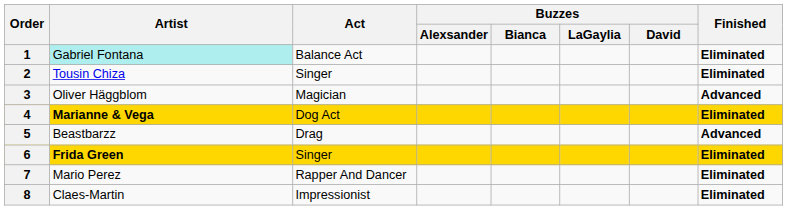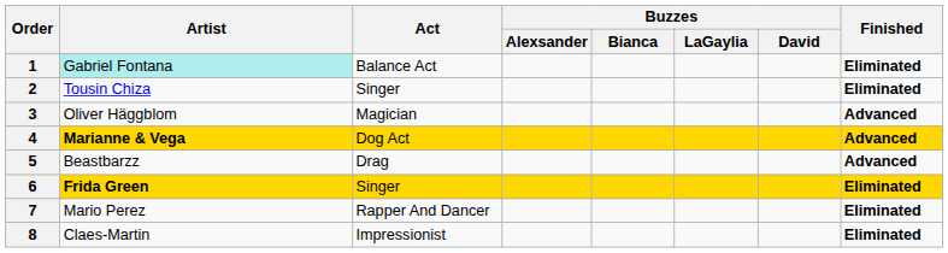 <table class="wikitable">
 <tr>
 <th rowspan=2 width="50">Order</th>
 <th rowspan=2 width="300">Artist</th>
 <th rowspan=2 width="150">Act</th>
 <th colspan=4 width="240">Buzzes</th>
 <th rowspan=2 width="100">Finished</th>
 </tr>
 <tr>
 <th width="80">Alexsander</th>
 <th width="80">Bianca</th>
 <th width="80">LaGaylia</th>
 <th width="80">David</th>
 </tr>
 <tr>
 <th>1</th>
 <td style="background: paleturquoise;">Gabriel Fontana</td>
 <td>Balance Act</td>
 <td></td>
 <td></td>
 <td></td>
 <td></td>
 <td><strong>Eliminated</strong></td>
 </tr>
 <tr>
 <th>2</th>
 <td><a href='#'>Tousin Chiza</a></td>
 <td>Singer</td>
 <td></td>
 <td></td>
 <td></td>
 <td></td>
 <td><strong>Eliminated</strong></td>
 </tr>
 <tr>
 <th>3</th>
 <td>Oliver Häggblom</td>
 <td>Magician</td>
 <td></td>
 <td></td>
 <td></td>
 <td></td>
 <td><strong>Advanced</strong></td>
 </tr>
 <tr style="background:gold;">
 <th>4</th>
 <td><strong>Marianne & Vega</strong></td>
 <td>Dog Act</td>
 <td></td>
 <td></td>
 <td></td>
 <td></td>
-<td><strong>Eliminated</strong></td>
+<td><strong>Advanced</strong></td>
 </tr>
 <tr>
 <th>5</th>
 <td>Beastbarzz</td>
 <td>Drag</td>
 <td></td>
 <td></td>
 <td></td>
 <td></td>
 <td><strong>Advanced</strong></td>
 </tr>
 <tr style="background:gold;">
 <th>6</th>
 <td><strong>Frida Green</strong></td>
 <td>Singer</td>
 <td></td>
 <td></td>
 <td></td>
 <td></td>
 <td><strong>Eliminated</strong></td>
 </tr>
 <tr>
 <th>7</th>
 <td>Mario Perez</td>
 <td>Rapper And Dancer</td>
 <td></td>
 <td></td>
 <td></td>
 <td></td>
 <td><strong>Eliminated</strong></td>
 </tr>
 <tr>
 <th>8</th>
 <td>Claes-Martin</td>
 <td>Impressionist</td>
 <td></td>
 <td></td>
 <td></td>
 <td></td>
 <td><strong>Eliminated</strong></td>
 </tr>
 </table>
